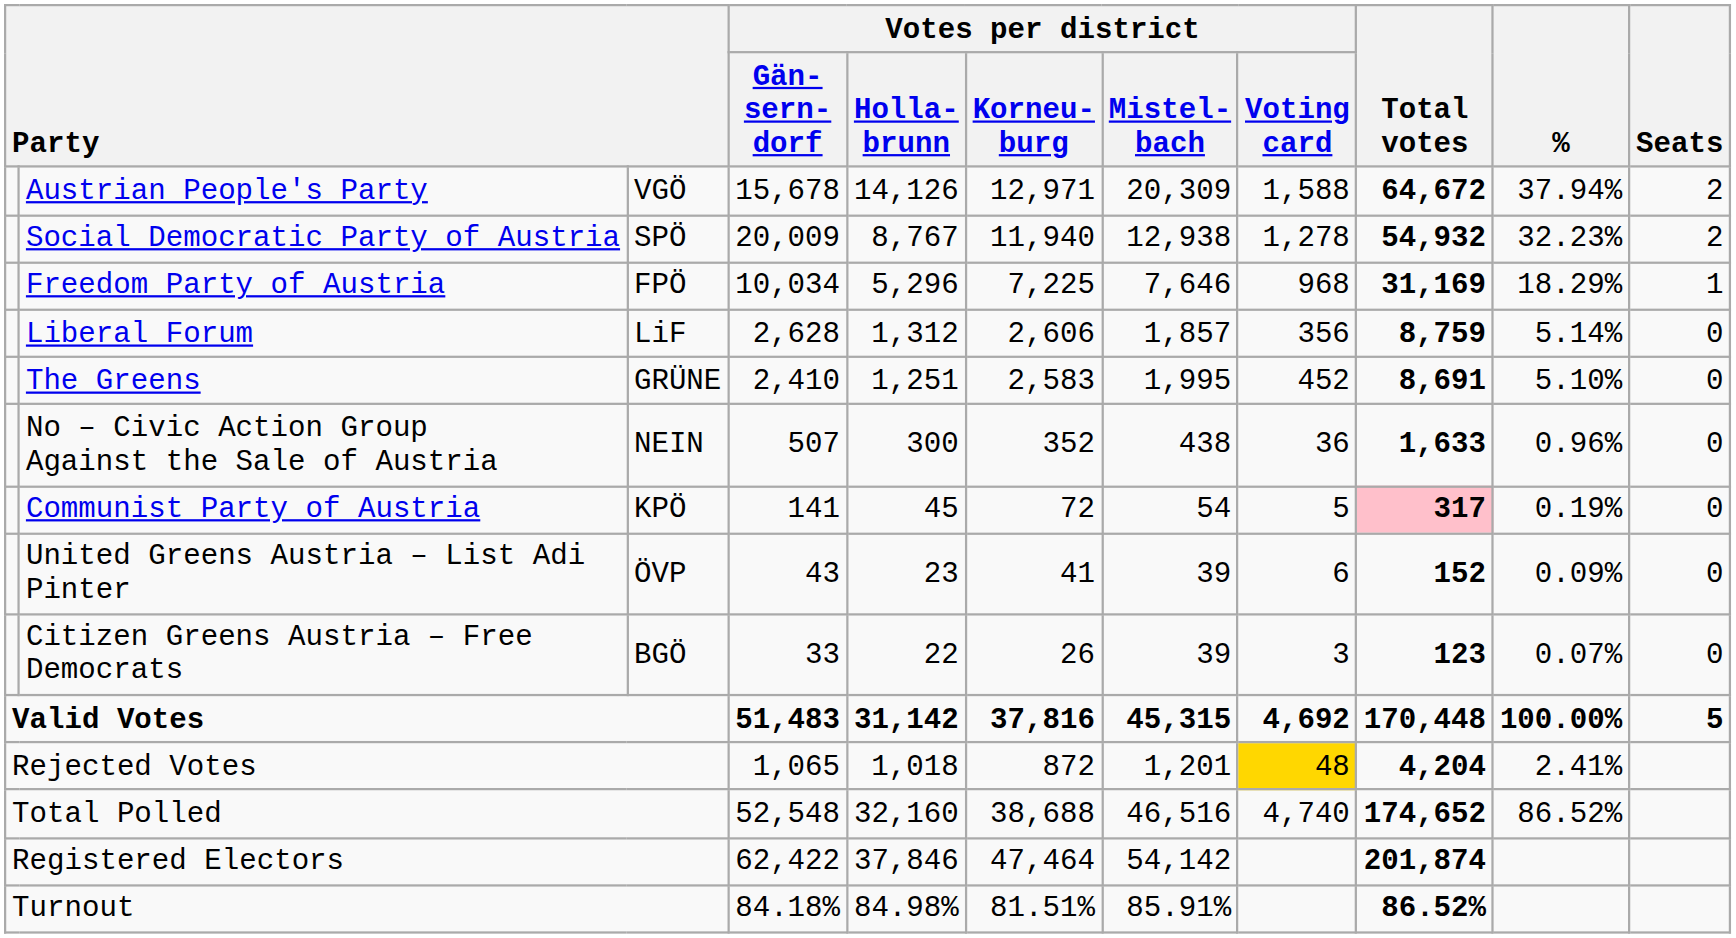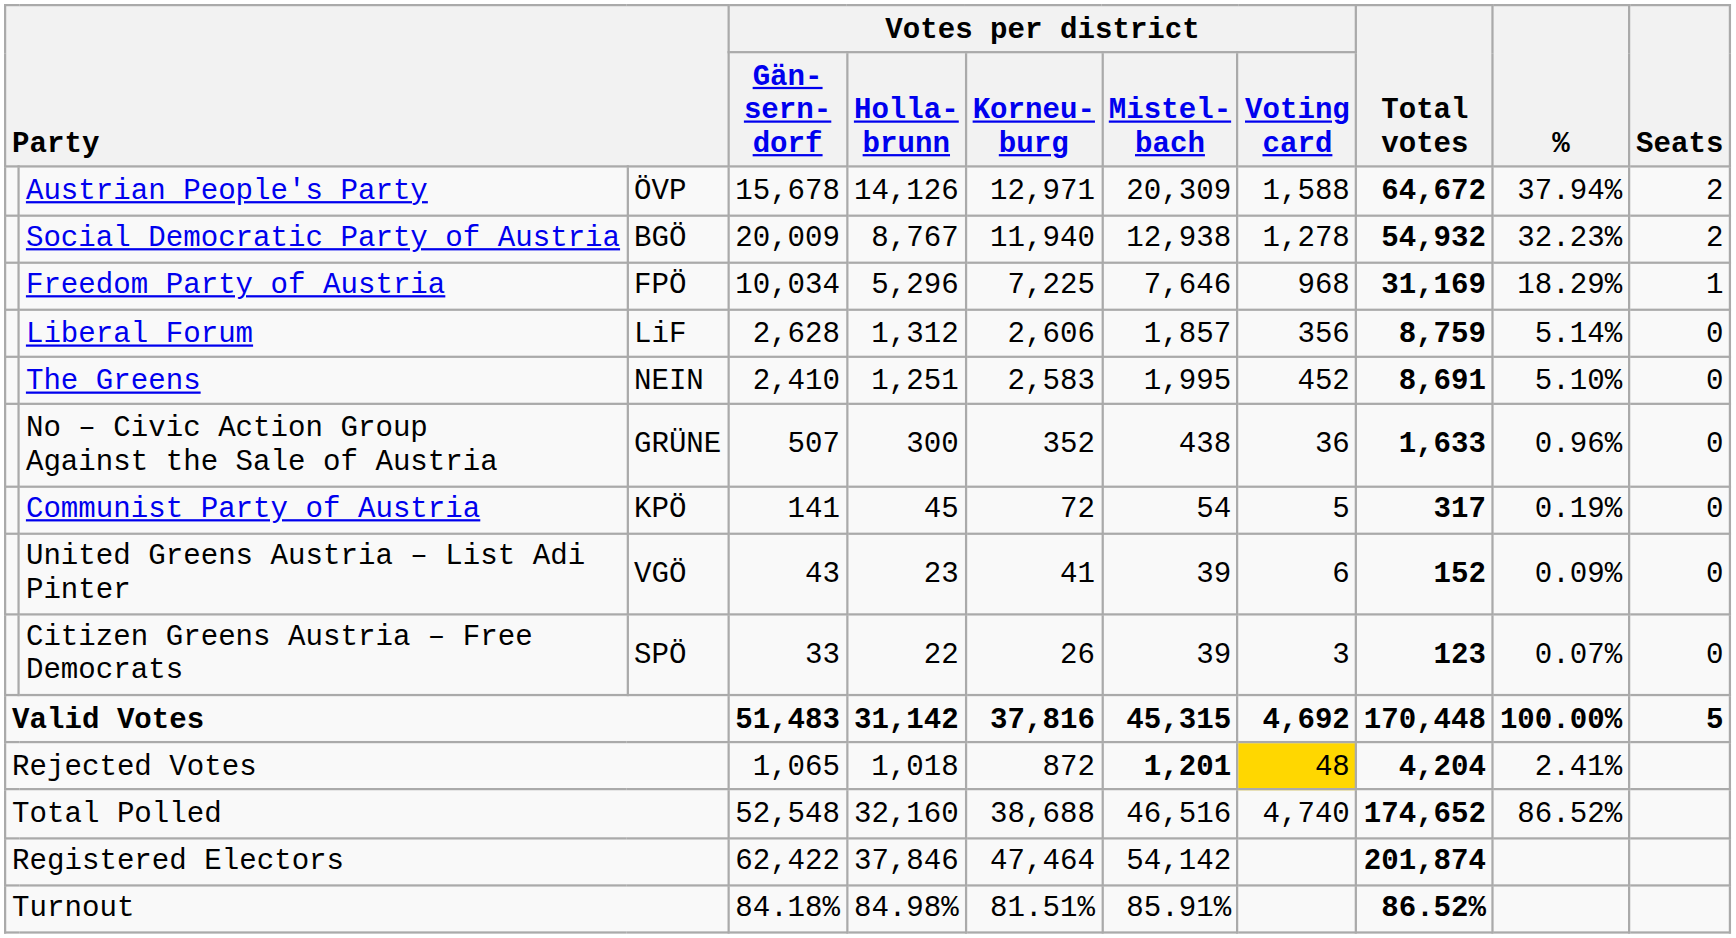 <table class="wikitable" border="1" style="text-align:right;">
 <tr>
 <th style="text-align:left;" valign=bottom rowspan=2 colspan=3>Party</th>
 <th colspan=5>Votes per district</th>
 <th align=center valign=bottom rowspan=2 width="50">Total<br>votes</th>
 <th align=center valign=bottom rowspan=2 width="50">%</th>
 <th align=center valign=bottom rowspan=2>Seats</th>
 </tr>
 <tr>
 <th align=center valign=bottom width="50"><a href='#'>Gän-<br>sern-<br>dorf</a></th>
 <th align=center valign=bottom width="50"><a href='#'>Holla-<br>brunn</a></th>
 <th align=center valign=bottom width="50"><a href='#'>Korneu-<br>burg</a></th>
 <th align=center valign=bottom width="50"><a href='#'>Mistel-<br>bach</a></th>
 <th align=center valign=bottom width="50"><a href='#'>Voting<br>card</a></th>
 </tr>
 <tr>
 <td></td>
 <td align=left><a href='#'>Austrian People's Party</a></td>
-<td align=left>VGÖ</td>
+<td align=left>ÖVP</td>
 <td>15,678</td>
 <td>14,126</td>
 <td>12,971</td>
 <td>20,309</td>
 <td>1,588</td>
 <td><strong>64,672</strong></td>
 <td>37.94%</td>
 <td>2</td>
 </tr>
 <tr>
 <td></td>
 <td align=left style="white-space: nowrap;"><a href='#'>Social Democratic Party of Austria</a></td>
-<td align=left>SPÖ</td>
+<td align=left>BGÖ</td>
 <td>20,009</td>
 <td>8,767</td>
 <td>11,940</td>
 <td>12,938</td>
 <td>1,278</td>
 <td><strong>54,932</strong></td>
 <td>32.23%</td>
 <td>2</td>
 </tr>
 <tr>
 <td></td>
 <td align=left><a href='#'>Freedom Party of Austria</a></td>
 <td align=left>FPÖ</td>
 <td>10,034</td>
 <td>5,296</td>
 <td>7,225</td>
 <td>7,646</td>
 <td>968</td>
 <td><strong>31,169</strong></td>
 <td>18.29%</td>
 <td>1</td>
 </tr>
 <tr>
 <td></td>
 <td align=left><a href='#'>Liberal Forum</a></td>
 <td align=left>LiF</td>
 <td>2,628</td>
 <td>1,312</td>
 <td>2,606</td>
 <td>1,857</td>
 <td>356</td>
 <td><strong>8,759</strong></td>
 <td>5.14%</td>
 <td>0</td>
 </tr>
 <tr>
 <td></td>
 <td align=left><a href='#'>The Greens</a></td>
-<td align=left>GRÜNE</td>
+<td align=left>NEIN</td>
 <td>2,410</td>
 <td>1,251</td>
 <td>2,583</td>
 <td>1,995</td>
 <td>452</td>
 <td><strong>8,691</strong></td>
 <td>5.10%</td>
 <td>0</td>
 </tr>
 <tr>
 <td></td>
 <td align=left>No – Civic Action Group<br>Against the Sale of Austria</td>
-<td align=left>NEIN</td>
+<td align=left>GRÜNE</td>
 <td>507</td>
 <td>300</td>
 <td>352</td>
 <td>438</td>
 <td>36</td>
 <td><strong>1,633</strong></td>
 <td>0.96%</td>
 <td>0</td>
 </tr>
 <tr>
 <td></td>
 <td align=left><a href='#'>Communist Party of Austria</a></td>
 <td align=left>KPÖ</td>
 <td>141</td>
 <td>45</td>
 <td>72</td>
 <td>54</td>
 <td>5</td>
-<td style="background: pink;"><strong>317</strong></td>
+<td><strong>317</strong></td>
 <td>0.19%</td>
 <td>0</td>
 </tr>
 <tr>
 <td></td>
 <td align=left>United Greens Austria – List Adi Pinter</td>
-<td align=left>ÖVP</td>
+<td align=left>VGÖ</td>
 <td>43</td>
 <td>23</td>
 <td>41</td>
 <td>39</td>
 <td>6</td>
 <td><strong>152</strong></td>
 <td>0.09%</td>
 <td>0</td>
 </tr>
 <tr>
 <td></td>
 <td align=left>Citizen Greens Austria – Free Democrats</td>
-<td align=left>BGÖ</td>
+<td align=left>SPÖ</td>
 <td>33</td>
 <td>22</td>
 <td>26</td>
 <td>39</td>
 <td>3</td>
 <td><strong>123</strong></td>
 <td>0.07%</td>
 <td>0</td>
 </tr>
 <tr style="font-weight:bold">
 <td align=left colspan=3>Valid Votes</td>
 <td>51,483</td>
 <td>31,142</td>
 <td>37,816</td>
 <td>45,315</td>
 <td>4,692</td>
 <td>170,448</td>
 <td>100.00%</td>
 <td>5</td>
 </tr>
 <tr>
 <td align=left colspan=3>Rejected Votes</td>
 <td>1,065</td>
 <td>1,018</td>
 <td>872</td>
-<td>1,201</td>
+<td><strong>1,201</strong></td>
 <td style="background: gold;">48</td>
 <td><strong>4,204</strong></td>
 <td>2.41%</td>
 <td></td>
 </tr>
 <tr>
 <td align=left colspan=3>Total Polled</td>
 <td>52,548</td>
 <td>32,160</td>
 <td>38,688</td>
 <td>46,516</td>
 <td>4,740</td>
 <td><strong>174,652</strong></td>
 <td>86.52%</td>
 <td></td>
 </tr>
 <tr>
 <td align=left colspan=3>Registered Electors</td>
 <td>62,422</td>
 <td>37,846</td>
 <td>47,464</td>
 <td>54,142</td>
 <td></td>
 <td><strong>201,874</strong></td>
 <td></td>
 <td></td>
 </tr>
 <tr>
 <td align=left colspan=3>Turnout</td>
 <td>84.18%</td>
 <td>84.98%</td>
 <td>81.51%</td>
 <td>85.91%</td>
 <td></td>
 <td><strong>86.52%</strong></td>
 <td></td>
 <td></td>
 </tr>
 </table>
